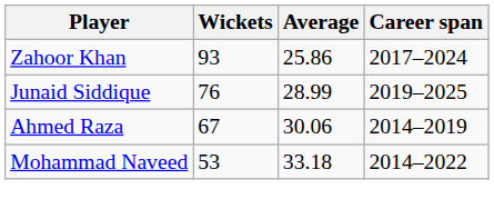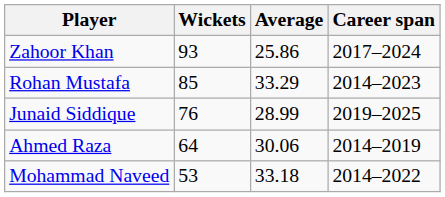 <table class="wikitable">
 <tr>
 <th>Player</th>
 <th>Wickets</th>
 <th>Average</th>
 <th>Career span</th>
 </tr>
 <tr>
 <td><a href='#'>Zahoor Khan</a></td>
 <td>93</td>
 <td>25.86</td>
 <td>2017–2024</td>
 </tr>
 <tr>
+<td><a href='#'>Rohan Mustafa</a></td>
+<td>85</td>
+<td>33.29</td>
+<td>2014–2023</td>
+</tr>
+<tr>
 <td><a href='#'>Junaid Siddique</a></td>
 <td>76</td>
 <td>28.99</td>
 <td>2019–2025</td>
 </tr>
 <tr>
 <td><a href='#'>Ahmed Raza</a></td>
-<td>67</td>
+<td>64</td>
 <td>30.06</td>
 <td>2014–2019</td>
 </tr>
 <tr>
 <td><a href='#'>Mohammad Naveed</a></td>
 <td>53</td>
 <td>33.18</td>
 <td>2014–2022</td>
 </tr>
 </table>
